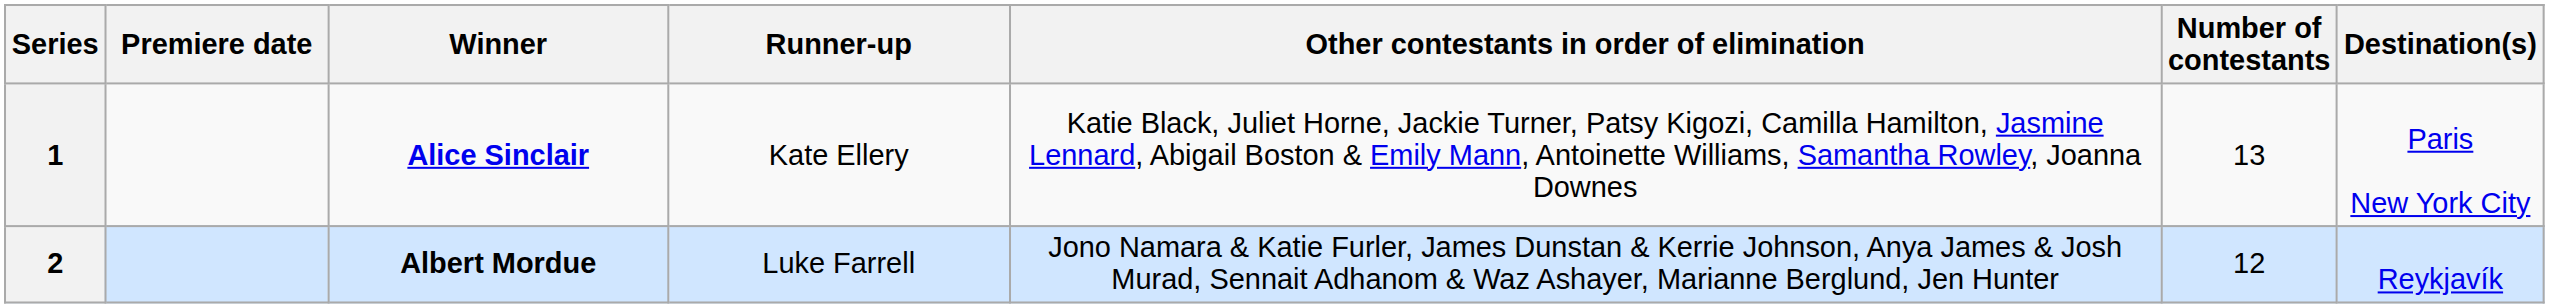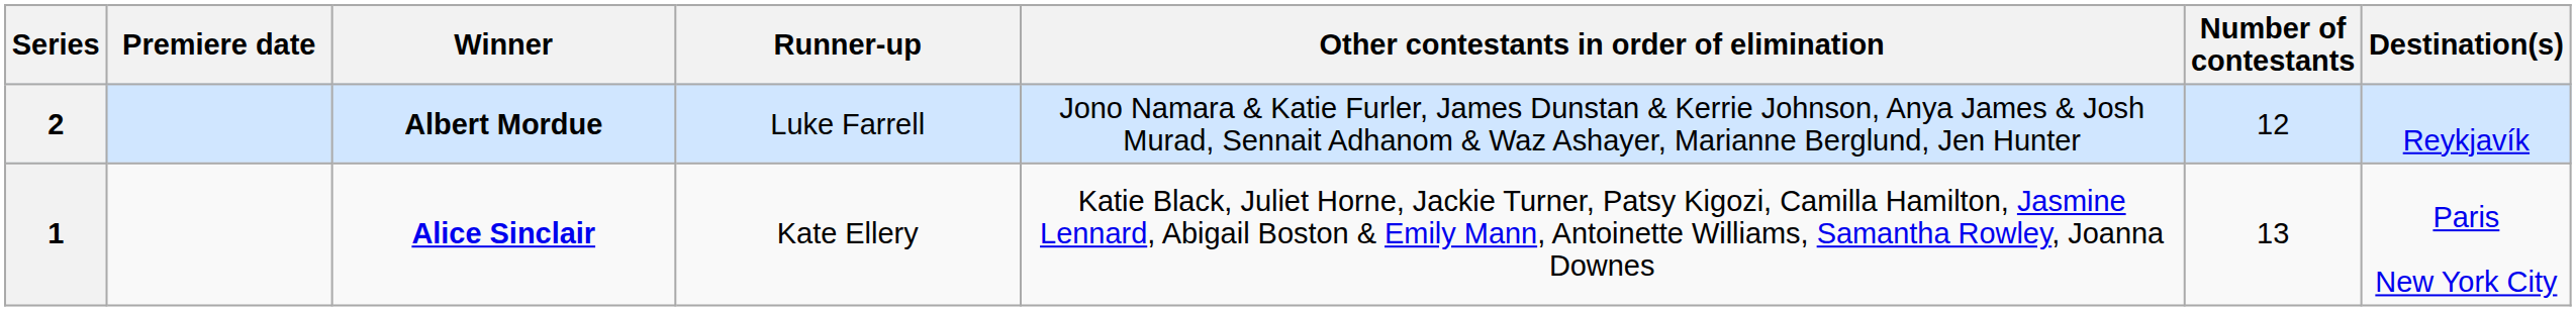 <table class="wikitable" style="font-size:90%; width:100%; text-align: center;">
 <tr>
 <th style="width:3%;">Series</th>
 <th style="width:9%;">Premiere date</th>
 <th width=14%>Winner</th>
 <th width=14%>Runner-up</th>
 <th style="width:48%;">Other contestants in order of elimination</th>
 <th style="width:4%;">Number of contestants</th>
 <th style="width:4%;">Destination(s) </th>
 </tr>
+<tr style="background: #D0E6FF">
+<th>2</th>
+<td></td>
+<td><strong>Albert Mordue</strong></td>
+<td>Luke Farrell</td>
+<td>Jono Namara & Katie Furler, James Dunstan & Kerrie Johnson, Anya James & Josh Murad, Sennait Adhanom & Waz Ashayer, Marianne Berglund, Jen Hunter</td>
+<td>12</td>
+<td><br> <a href='#'>Reykjavík</a></td>
+</tr>
 <tr>
 <th>1</th>
 <td></td>
 <td><strong><a href='#'>Alice Sinclair</a></strong></td>
 <td>Kate Ellery</td>
 <td>Katie Black, Juliet Horne, Jackie Turner, Patsy Kigozi, Camilla Hamilton, <a href='#'>Jasmine Lennard</a>, Abigail Boston & <a href='#'>Emily Mann</a>, Antoinette Williams, <a href='#'>Samantha Rowley</a>, Joanna Downes</td>
 <td>13</td>
 <td><br><a href='#'>Paris</a><br><br> <a href='#'>New York City</a></td>
 </tr>
-<tr style="background: #D0E6FF">
-<th>2</th>
-<td></td>
-<td><strong>Albert Mordue</strong></td>
-<td>Luke Farrell</td>
-<td>Jono Namara & Katie Furler, James Dunstan & Kerrie Johnson, Anya James & Josh Murad, Sennait Adhanom & Waz Ashayer, Marianne Berglund, Jen Hunter</td>
-<td>12</td>
-<td><br> <a href='#'>Reykjavík</a></td>
-</tr>
 </table>
